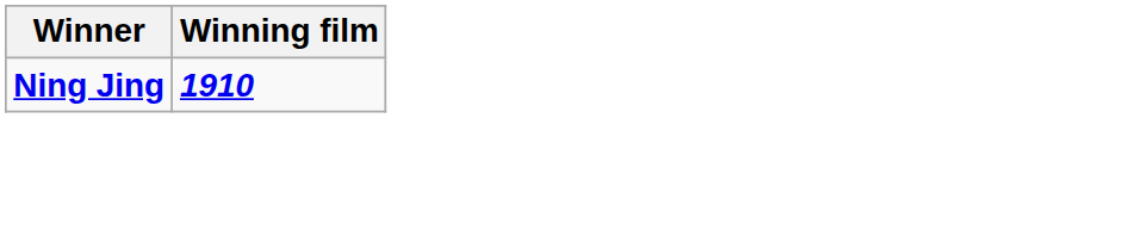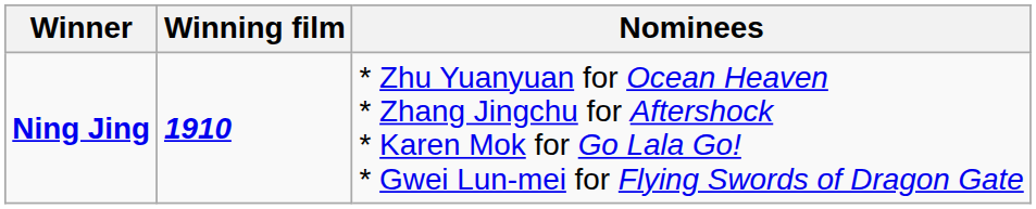 <table class="wikitable">
 <tr>
 <th>Winner</th>
 <th>Winning film</th>
+<th>Nominees</th>
 </tr>
 <tr>
 <td><strong><a href='#'>Ning Jing</a></strong></td>
 <td><strong><em><a href='#'>1910</a></em></strong></td>
+<td>* <a href='#'>Zhu Yuanyuan</a> for <em><a href='#'>Ocean Heaven</a></em><br> * <a href='#'>Zhang Jingchu</a> for <em><a href='#'>Aftershock</a></em><br> * <a href='#'>Karen Mok</a> for <em><a href='#'>Go Lala Go!</a></em><br> * <a href='#'>Gwei Lun-mei</a> for <em><a href='#'>Flying Swords of Dragon Gate</a></em></td>
 </tr>
 </table>
